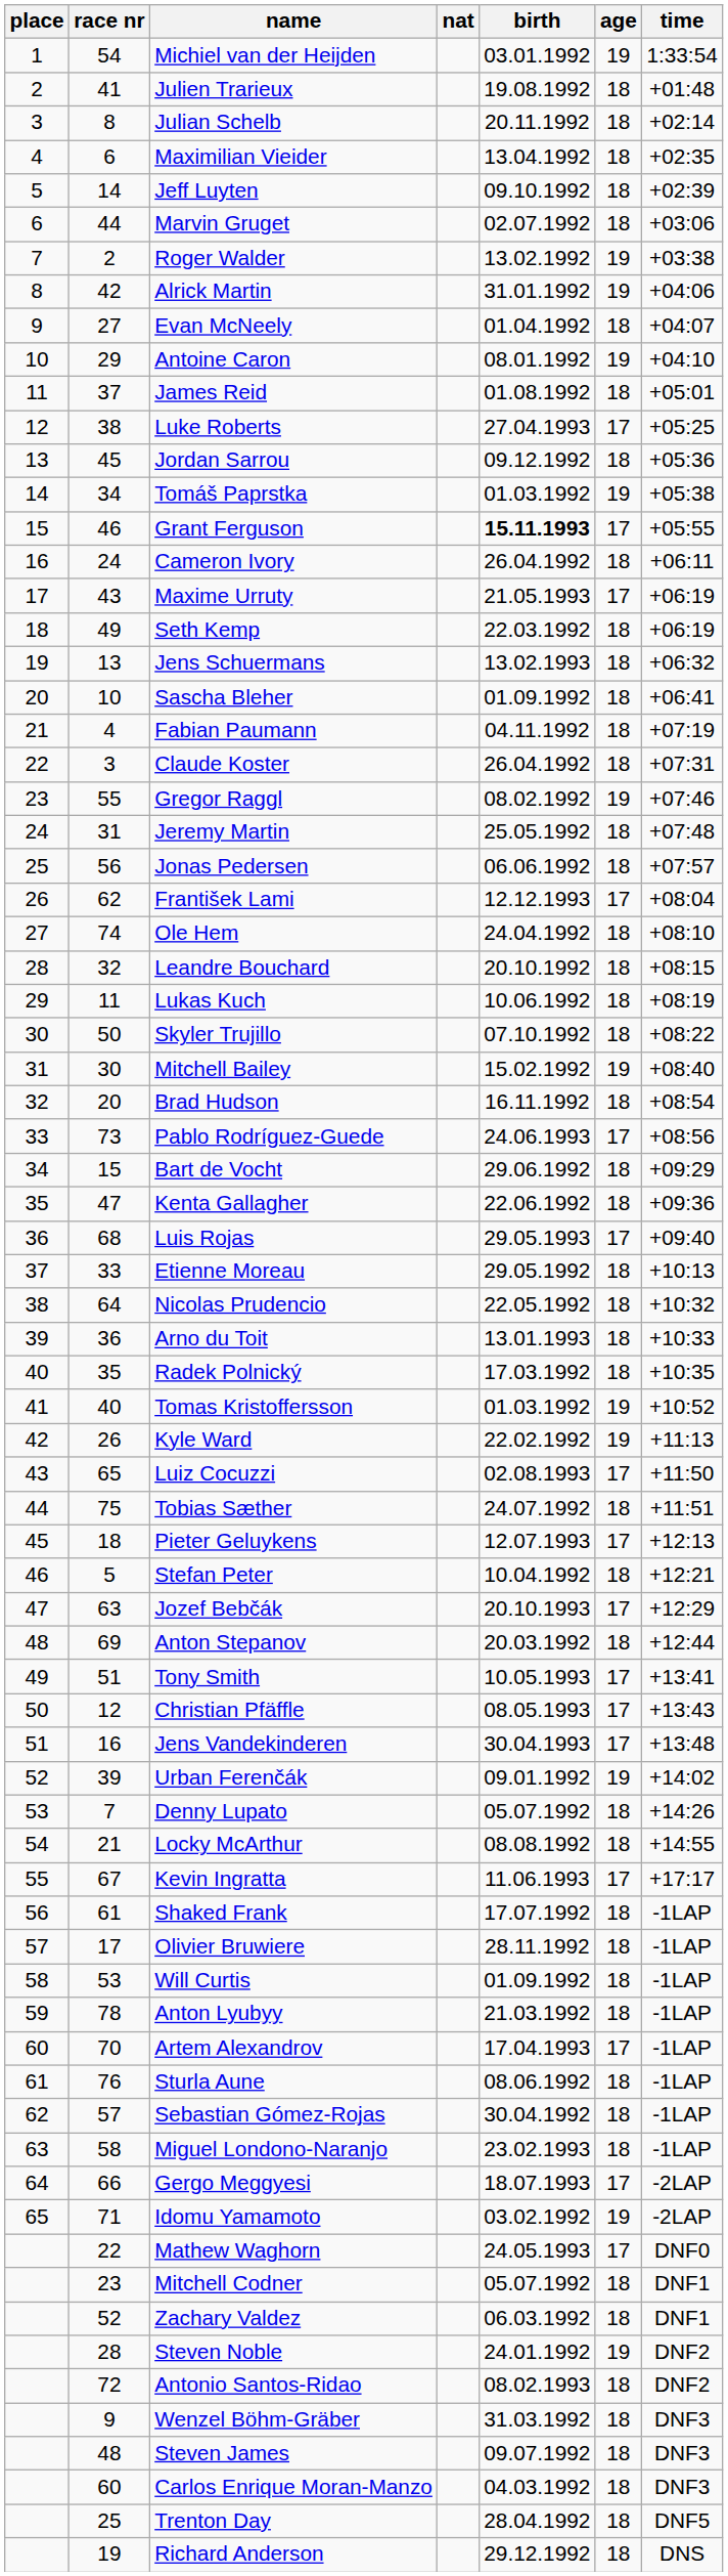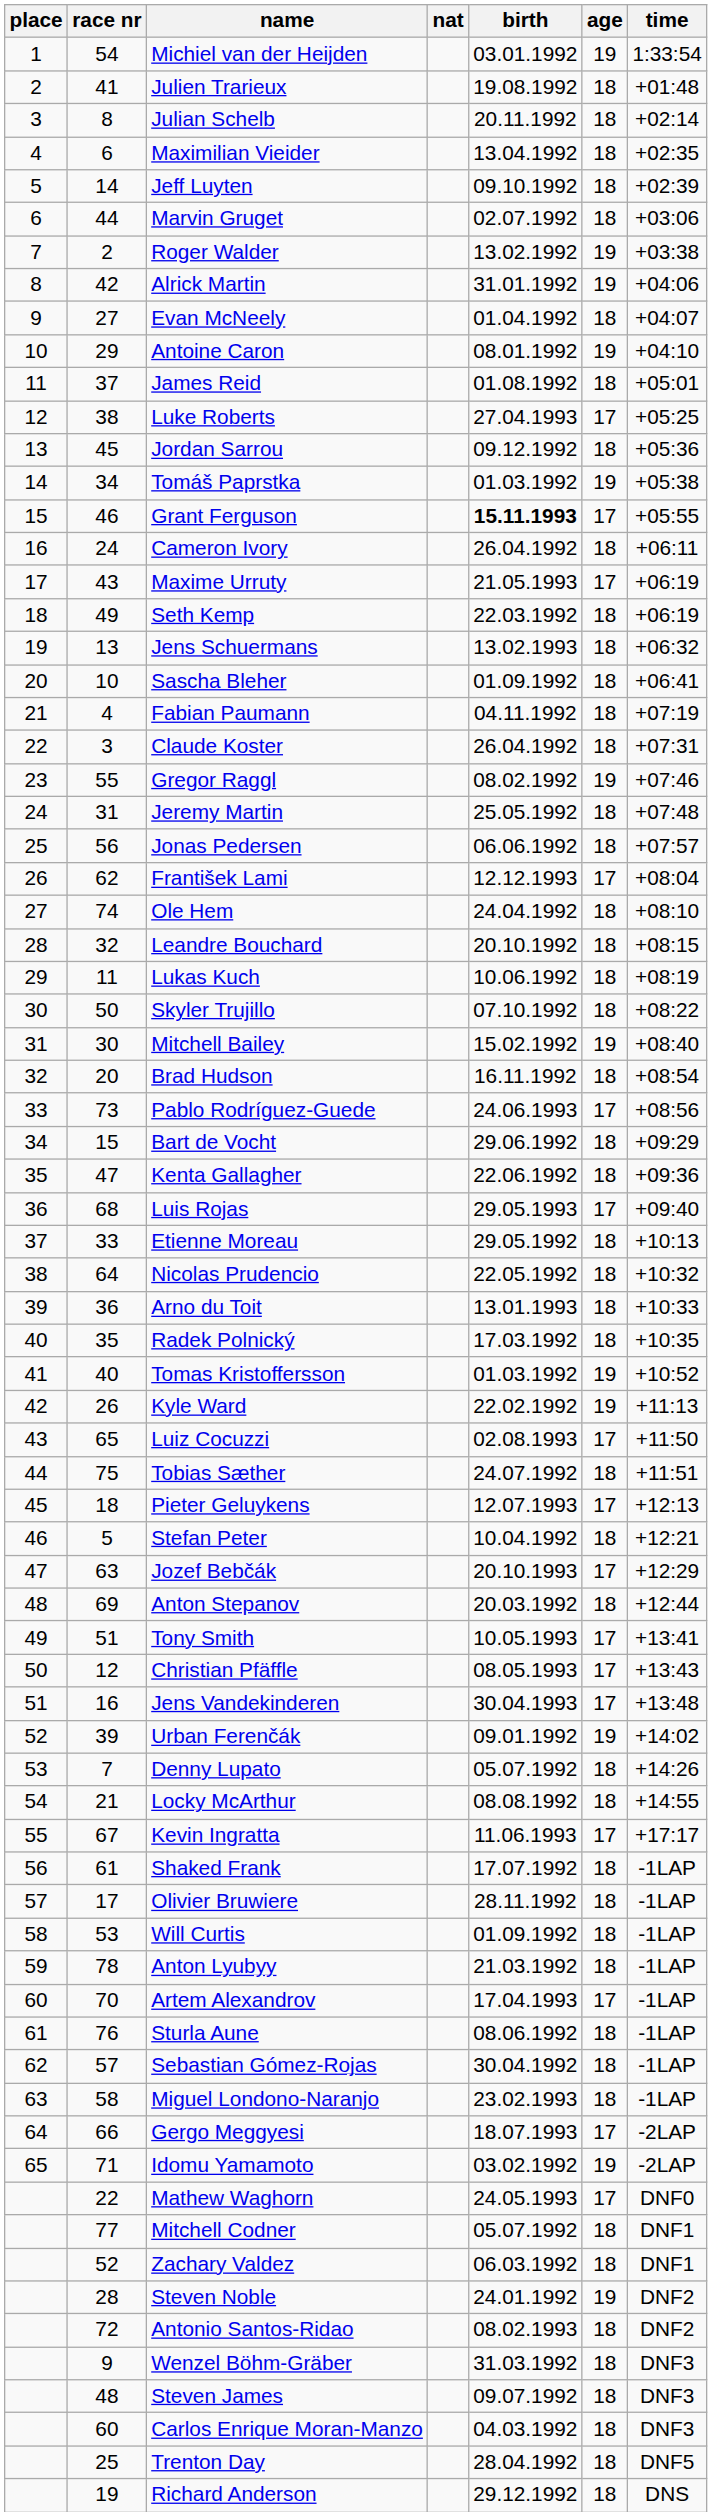 <table class="wikitable" border="1" style="text-align:center">
 <tr>
 <th>place</th>
 <th>race nr</th>
 <th>name</th>
 <th>nat</th>
 <th>birth</th>
 <th>age</th>
 <th>time</th>
 </tr>
 <tr>
 <td>1</td>
 <td>54</td>
 <td align=left><a href='#'>Michiel van der Heijden</a></td>
 <td align=left></td>
 <td>03.01.1992</td>
 <td>19</td>
 <td>1:33:54</td>
 </tr>
 <tr>
 <td>2</td>
 <td>41</td>
 <td align=left><a href='#'>Julien Trarieux</a></td>
 <td align=left></td>
 <td>19.08.1992</td>
 <td>18</td>
 <td>+01:48</td>
 </tr>
 <tr>
 <td>3</td>
 <td>8</td>
 <td align=left><a href='#'>Julian Schelb</a></td>
 <td align=left></td>
 <td>20.11.1992</td>
 <td>18</td>
 <td>+02:14</td>
 </tr>
 <tr>
 <td>4</td>
 <td>6</td>
 <td align=left><a href='#'>Maximilian Vieider</a></td>
 <td align=left></td>
 <td>13.04.1992</td>
 <td>18</td>
 <td>+02:35</td>
 </tr>
 <tr>
 <td>5</td>
 <td>14</td>
 <td align=left><a href='#'>Jeff Luyten</a></td>
 <td align=left></td>
 <td>09.10.1992</td>
 <td>18</td>
 <td>+02:39</td>
 </tr>
 <tr>
 <td>6</td>
 <td>44</td>
 <td align=left><a href='#'>Marvin Gruget</a></td>
 <td align=left></td>
 <td>02.07.1992</td>
 <td>18</td>
 <td>+03:06</td>
 </tr>
 <tr>
 <td>7</td>
 <td>2</td>
 <td align=left><a href='#'>Roger Walder</a></td>
 <td align=left></td>
 <td>13.02.1992</td>
 <td>19</td>
 <td>+03:38</td>
 </tr>
 <tr>
 <td>8</td>
 <td>42</td>
 <td align=left><a href='#'>Alrick Martin</a></td>
 <td align=left></td>
 <td>31.01.1992</td>
 <td>19</td>
 <td>+04:06</td>
 </tr>
 <tr>
 <td>9</td>
 <td>27</td>
 <td align=left><a href='#'>Evan McNeely</a></td>
 <td align=left></td>
 <td>01.04.1992</td>
 <td>18</td>
 <td>+04:07</td>
 </tr>
 <tr>
 <td>10</td>
 <td>29</td>
 <td align=left><a href='#'>Antoine Caron</a></td>
 <td align=left></td>
 <td>08.01.1992</td>
 <td>19</td>
 <td>+04:10</td>
 </tr>
 <tr>
 <td>11</td>
 <td>37</td>
 <td align=left><a href='#'>James Reid</a></td>
 <td align=left></td>
 <td>01.08.1992</td>
 <td>18</td>
 <td>+05:01</td>
 </tr>
 <tr>
 <td>12</td>
 <td>38</td>
 <td align=left><a href='#'>Luke Roberts</a></td>
 <td align=left></td>
 <td>27.04.1993</td>
 <td>17</td>
 <td>+05:25</td>
 </tr>
 <tr>
 <td>13</td>
 <td>45</td>
 <td align=left><a href='#'>Jordan Sarrou</a></td>
 <td align=left></td>
 <td>09.12.1992</td>
 <td>18</td>
 <td>+05:36</td>
 </tr>
 <tr>
 <td>14</td>
 <td>34</td>
 <td align=left><a href='#'>Tomáš Paprstka</a></td>
 <td align=left></td>
 <td>01.03.1992</td>
 <td>19</td>
 <td>+05:38</td>
 </tr>
 <tr>
 <td>15</td>
 <td>46</td>
 <td align=left><a href='#'>Grant Ferguson</a></td>
 <td align=left></td>
 <td><strong>15.11.1993</strong></td>
 <td>17</td>
 <td>+05:55</td>
 </tr>
 <tr>
 <td>16</td>
 <td>24</td>
 <td align=left><a href='#'>Cameron Ivory</a></td>
 <td align=left></td>
 <td>26.04.1992</td>
 <td>18</td>
 <td>+06:11</td>
 </tr>
 <tr>
 <td>17</td>
 <td>43</td>
 <td align=left><a href='#'>Maxime Urruty</a></td>
 <td align=left></td>
 <td>21.05.1993</td>
 <td>17</td>
 <td>+06:19</td>
 </tr>
 <tr>
 <td>18</td>
 <td>49</td>
 <td align=left><a href='#'>Seth Kemp</a></td>
 <td align=left></td>
 <td>22.03.1992</td>
 <td>18</td>
 <td>+06:19</td>
 </tr>
 <tr>
 <td>19</td>
 <td>13</td>
 <td align=left><a href='#'>Jens Schuermans</a></td>
 <td align=left></td>
 <td>13.02.1993</td>
 <td>18</td>
 <td>+06:32</td>
 </tr>
 <tr>
 <td>20</td>
 <td>10</td>
 <td align=left><a href='#'>Sascha Bleher</a></td>
 <td align=left></td>
 <td>01.09.1992</td>
 <td>18</td>
 <td>+06:41</td>
 </tr>
 <tr>
 <td>21</td>
 <td>4</td>
 <td align=left><a href='#'>Fabian Paumann</a></td>
 <td align=left></td>
 <td>04.11.1992</td>
 <td>18</td>
 <td>+07:19</td>
 </tr>
 <tr>
 <td>22</td>
 <td>3</td>
 <td align=left><a href='#'>Claude Koster</a></td>
 <td align=left></td>
 <td>26.04.1992</td>
 <td>18</td>
 <td>+07:31</td>
 </tr>
 <tr>
 <td>23</td>
 <td>55</td>
 <td align=left><a href='#'>Gregor Raggl</a></td>
 <td align=left></td>
 <td>08.02.1992</td>
 <td>19</td>
 <td>+07:46</td>
 </tr>
 <tr>
 <td>24</td>
 <td>31</td>
 <td align=left><a href='#'>Jeremy Martin</a></td>
 <td align=left></td>
 <td>25.05.1992</td>
 <td>18</td>
 <td>+07:48</td>
 </tr>
 <tr>
 <td>25</td>
 <td>56</td>
 <td align=left><a href='#'>Jonas Pedersen</a></td>
 <td align=left></td>
 <td>06.06.1992</td>
 <td>18</td>
 <td>+07:57</td>
 </tr>
 <tr>
 <td>26</td>
 <td>62</td>
 <td align=left><a href='#'>František Lami</a></td>
 <td align=left></td>
 <td>12.12.1993</td>
 <td>17</td>
 <td>+08:04</td>
 </tr>
 <tr>
 <td>27</td>
 <td>74</td>
 <td align=left><a href='#'>Ole Hem</a></td>
 <td align=left></td>
 <td>24.04.1992</td>
 <td>18</td>
 <td>+08:10</td>
 </tr>
 <tr>
 <td>28</td>
 <td>32</td>
 <td align=left><a href='#'>Leandre Bouchard</a></td>
 <td align=left></td>
 <td>20.10.1992</td>
 <td>18</td>
 <td>+08:15</td>
 </tr>
 <tr>
 <td>29</td>
 <td>11</td>
 <td align=left><a href='#'>Lukas Kuch</a></td>
 <td align=left></td>
 <td>10.06.1992</td>
 <td>18</td>
 <td>+08:19</td>
 </tr>
 <tr>
 <td>30</td>
 <td>50</td>
 <td align=left><a href='#'>Skyler Trujillo</a></td>
 <td align=left></td>
 <td>07.10.1992</td>
 <td>18</td>
 <td>+08:22</td>
 </tr>
 <tr>
 <td>31</td>
 <td>30</td>
 <td align=left><a href='#'>Mitchell Bailey</a></td>
 <td align=left></td>
 <td>15.02.1992</td>
 <td>19</td>
 <td>+08:40</td>
 </tr>
 <tr>
 <td>32</td>
 <td>20</td>
 <td align=left><a href='#'>Brad Hudson</a></td>
 <td align=left></td>
 <td>16.11.1992</td>
 <td>18</td>
 <td>+08:54</td>
 </tr>
 <tr>
 <td>33</td>
 <td>73</td>
 <td align=left><a href='#'>Pablo Rodríguez-Guede</a></td>
 <td align=left></td>
 <td>24.06.1993</td>
 <td>17</td>
 <td>+08:56</td>
 </tr>
 <tr>
 <td>34</td>
 <td>15</td>
 <td align=left><a href='#'>Bart de Vocht</a></td>
 <td align=left></td>
 <td>29.06.1992</td>
 <td>18</td>
 <td>+09:29</td>
 </tr>
 <tr>
 <td>35</td>
 <td>47</td>
 <td align=left><a href='#'>Kenta Gallagher</a></td>
 <td align=left></td>
 <td>22.06.1992</td>
 <td>18</td>
 <td>+09:36</td>
 </tr>
 <tr>
 <td>36</td>
 <td>68</td>
 <td align=left><a href='#'>Luis Rojas</a></td>
 <td align=left></td>
 <td>29.05.1993</td>
 <td>17</td>
 <td>+09:40</td>
 </tr>
 <tr>
 <td>37</td>
 <td>33</td>
 <td align=left><a href='#'>Etienne Moreau</a></td>
 <td align=left></td>
 <td>29.05.1992</td>
 <td>18</td>
 <td>+10:13</td>
 </tr>
 <tr>
 <td>38</td>
 <td>64</td>
 <td align=left><a href='#'>Nicolas Prudencio</a></td>
 <td align=left></td>
 <td>22.05.1992</td>
 <td>18</td>
 <td>+10:32</td>
 </tr>
 <tr>
 <td>39</td>
 <td>36</td>
 <td align=left><a href='#'>Arno du Toit</a></td>
 <td align=left></td>
 <td>13.01.1993</td>
 <td>18</td>
 <td>+10:33</td>
 </tr>
 <tr>
 <td>40</td>
 <td>35</td>
 <td align=left><a href='#'>Radek Polnický</a></td>
 <td align=left></td>
 <td>17.03.1992</td>
 <td>18</td>
 <td>+10:35</td>
 </tr>
 <tr>
 <td>41</td>
 <td>40</td>
 <td align=left><a href='#'>Tomas Kristoffersson</a></td>
 <td align=left></td>
 <td>01.03.1992</td>
 <td>19</td>
 <td>+10:52</td>
 </tr>
 <tr>
 <td>42</td>
 <td>26</td>
 <td align=left><a href='#'>Kyle Ward</a></td>
 <td align=left></td>
 <td>22.02.1992</td>
 <td>19</td>
 <td>+11:13</td>
 </tr>
 <tr>
 <td>43</td>
 <td>65</td>
 <td align=left><a href='#'>Luiz Cocuzzi</a></td>
 <td align=left></td>
 <td>02.08.1993</td>
 <td>17</td>
 <td>+11:50</td>
 </tr>
 <tr>
 <td>44</td>
 <td>75</td>
 <td align=left><a href='#'>Tobias Sæther</a></td>
 <td align=left></td>
 <td>24.07.1992</td>
 <td>18</td>
 <td>+11:51</td>
 </tr>
 <tr>
 <td>45</td>
 <td>18</td>
 <td align=left><a href='#'>Pieter Geluykens</a></td>
 <td align=left></td>
 <td>12.07.1993</td>
 <td>17</td>
 <td>+12:13</td>
 </tr>
 <tr>
 <td>46</td>
 <td>5</td>
 <td align=left><a href='#'>Stefan Peter</a></td>
 <td align=left></td>
 <td>10.04.1992</td>
 <td>18</td>
 <td>+12:21</td>
 </tr>
 <tr>
 <td>47</td>
 <td>63</td>
 <td align=left><a href='#'>Jozef Bebčák</a></td>
 <td align=left></td>
 <td>20.10.1993</td>
 <td>17</td>
 <td>+12:29</td>
 </tr>
 <tr>
 <td>48</td>
 <td>69</td>
 <td align=left><a href='#'>Anton Stepanov</a></td>
 <td align=left></td>
 <td>20.03.1992</td>
 <td>18</td>
 <td>+12:44</td>
 </tr>
 <tr>
 <td>49</td>
 <td>51</td>
 <td align=left><a href='#'>Tony Smith</a></td>
 <td align=left></td>
 <td>10.05.1993</td>
 <td>17</td>
 <td>+13:41</td>
 </tr>
 <tr>
 <td>50</td>
 <td>12</td>
 <td align=left><a href='#'>Christian Pfäffle</a></td>
 <td align=left></td>
 <td>08.05.1993</td>
 <td>17</td>
 <td>+13:43</td>
 </tr>
 <tr>
 <td>51</td>
 <td>16</td>
 <td align=left><a href='#'>Jens Vandekinderen</a></td>
 <td align=left></td>
 <td>30.04.1993</td>
 <td>17</td>
 <td>+13:48</td>
 </tr>
 <tr>
 <td>52</td>
 <td>39</td>
 <td align=left><a href='#'>Urban Ferenčák</a></td>
 <td align=left></td>
 <td>09.01.1992</td>
 <td>19</td>
 <td>+14:02</td>
 </tr>
 <tr>
 <td>53</td>
 <td>7</td>
 <td align=left><a href='#'>Denny Lupato</a></td>
 <td align=left></td>
 <td>05.07.1992</td>
 <td>18</td>
 <td>+14:26</td>
 </tr>
 <tr>
 <td>54</td>
 <td>21</td>
 <td align=left><a href='#'>Locky McArthur</a></td>
 <td align=left></td>
 <td>08.08.1992</td>
 <td>18</td>
 <td>+14:55</td>
 </tr>
 <tr>
 <td>55</td>
 <td>67</td>
 <td align=left><a href='#'>Kevin Ingratta</a></td>
 <td align=left></td>
 <td>11.06.1993</td>
 <td>17</td>
 <td>+17:17</td>
 </tr>
 <tr>
 <td>56</td>
 <td>61</td>
 <td align=left><a href='#'>Shaked Frank</a></td>
 <td align=left></td>
 <td>17.07.1992</td>
 <td>18</td>
 <td>-1LAP</td>
 </tr>
 <tr>
 <td>57</td>
 <td>17</td>
 <td align=left><a href='#'>Olivier Bruwiere</a></td>
 <td align=left></td>
 <td>28.11.1992</td>
 <td>18</td>
 <td>-1LAP</td>
 </tr>
 <tr>
 <td>58</td>
 <td>53</td>
 <td align=left><a href='#'>Will Curtis</a></td>
 <td align=left></td>
 <td>01.09.1992</td>
 <td>18</td>
 <td>-1LAP</td>
 </tr>
 <tr>
 <td>59</td>
 <td>78</td>
 <td align=left><a href='#'>Anton Lyubyy</a></td>
 <td align=left></td>
 <td>21.03.1992</td>
 <td>18</td>
 <td>-1LAP</td>
 </tr>
 <tr>
 <td>60</td>
 <td>70</td>
 <td align=left><a href='#'>Artem Alexandrov</a></td>
 <td align=left></td>
 <td>17.04.1993</td>
 <td>17</td>
 <td>-1LAP</td>
 </tr>
 <tr>
 <td>61</td>
 <td>76</td>
 <td align=left><a href='#'>Sturla Aune</a></td>
 <td align=left></td>
 <td>08.06.1992</td>
 <td>18</td>
 <td>-1LAP</td>
 </tr>
 <tr>
 <td>62</td>
 <td>57</td>
 <td align=left><a href='#'>Sebastian Gómez-Rojas</a></td>
 <td align=left></td>
 <td>30.04.1992</td>
 <td>18</td>
 <td>-1LAP</td>
 </tr>
 <tr>
 <td>63</td>
 <td>58</td>
 <td align=left><a href='#'>Miguel Londono-Naranjo</a></td>
 <td align=left></td>
 <td>23.02.1993</td>
 <td>18</td>
 <td>-1LAP</td>
 </tr>
 <tr>
 <td>64</td>
 <td>66</td>
 <td align=left><a href='#'>Gergo Meggyesi</a></td>
 <td align=left></td>
 <td>18.07.1993</td>
 <td>17</td>
 <td>-2LAP</td>
 </tr>
 <tr>
 <td>65</td>
 <td>71</td>
 <td align=left><a href='#'>Idomu Yamamoto</a></td>
 <td align=left></td>
 <td>03.02.1992</td>
 <td>19</td>
 <td>-2LAP</td>
 </tr>
 <tr>
 <td></td>
 <td>22</td>
 <td align=left><a href='#'>Mathew Waghorn</a></td>
 <td align=left></td>
 <td>24.05.1993</td>
 <td>17</td>
 <td>DNF0</td>
 </tr>
 <tr>
 <td></td>
-<td>23</td>
+<td>77</td>
 <td align=left><a href='#'>Mitchell Codner</a></td>
 <td align=left></td>
 <td>05.07.1992</td>
 <td>18</td>
 <td>DNF1</td>
 </tr>
 <tr>
 <td></td>
 <td>52</td>
 <td align=left><a href='#'>Zachary Valdez</a></td>
 <td align=left></td>
 <td>06.03.1992</td>
 <td>18</td>
 <td>DNF1</td>
 </tr>
 <tr>
 <td></td>
 <td>28</td>
 <td align=left><a href='#'>Steven Noble</a></td>
 <td align=left></td>
 <td>24.01.1992</td>
 <td>19</td>
 <td>DNF2</td>
 </tr>
 <tr>
 <td></td>
 <td>72</td>
 <td align=left><a href='#'>Antonio Santos-Ridao</a></td>
 <td align=left></td>
 <td>08.02.1993</td>
 <td>18</td>
 <td>DNF2</td>
 </tr>
 <tr>
 <td></td>
 <td>9</td>
 <td align=left><a href='#'>Wenzel Böhm-Gräber</a></td>
 <td align=left></td>
 <td>31.03.1992</td>
 <td>18</td>
 <td>DNF3</td>
 </tr>
 <tr>
 <td></td>
 <td>48</td>
 <td align=left><a href='#'>Steven James</a></td>
 <td align=left></td>
 <td>09.07.1992</td>
 <td>18</td>
 <td>DNF3</td>
 </tr>
 <tr>
 <td></td>
 <td>60</td>
 <td align=left><a href='#'>Carlos Enrique Moran-Manzo</a></td>
 <td align=left></td>
 <td>04.03.1992</td>
 <td>18</td>
 <td>DNF3</td>
 </tr>
 <tr>
 <td></td>
 <td>25</td>
 <td align=left><a href='#'>Trenton Day</a></td>
 <td align=left></td>
 <td>28.04.1992</td>
 <td>18</td>
 <td>DNF5</td>
 </tr>
 <tr>
 <td></td>
 <td>19</td>
 <td align=left><a href='#'>Richard Anderson</a></td>
 <td align=left></td>
 <td>29.12.1992</td>
 <td>18</td>
 <td>DNS</td>
 </tr>
 </table>
